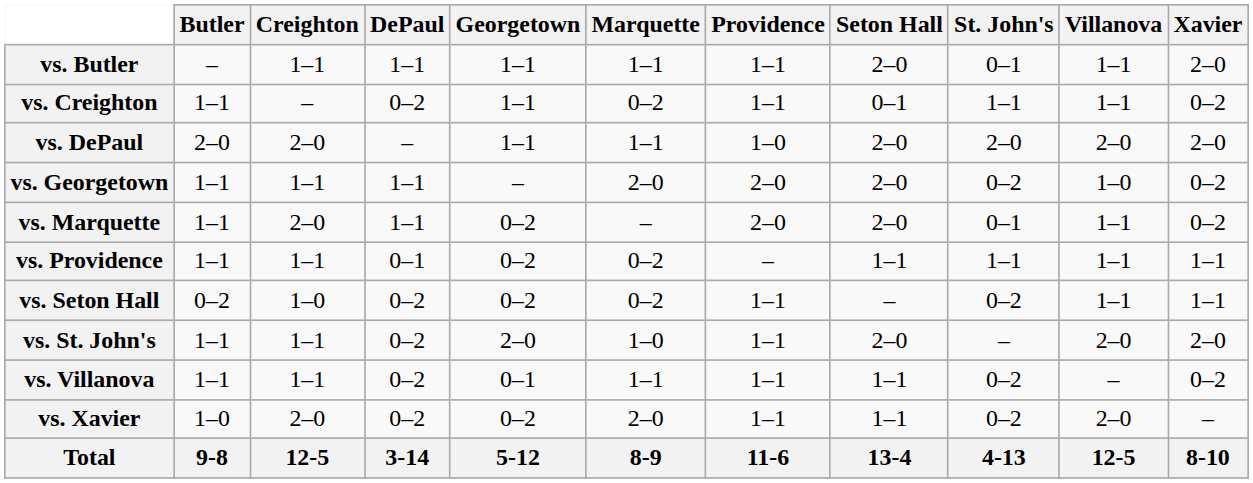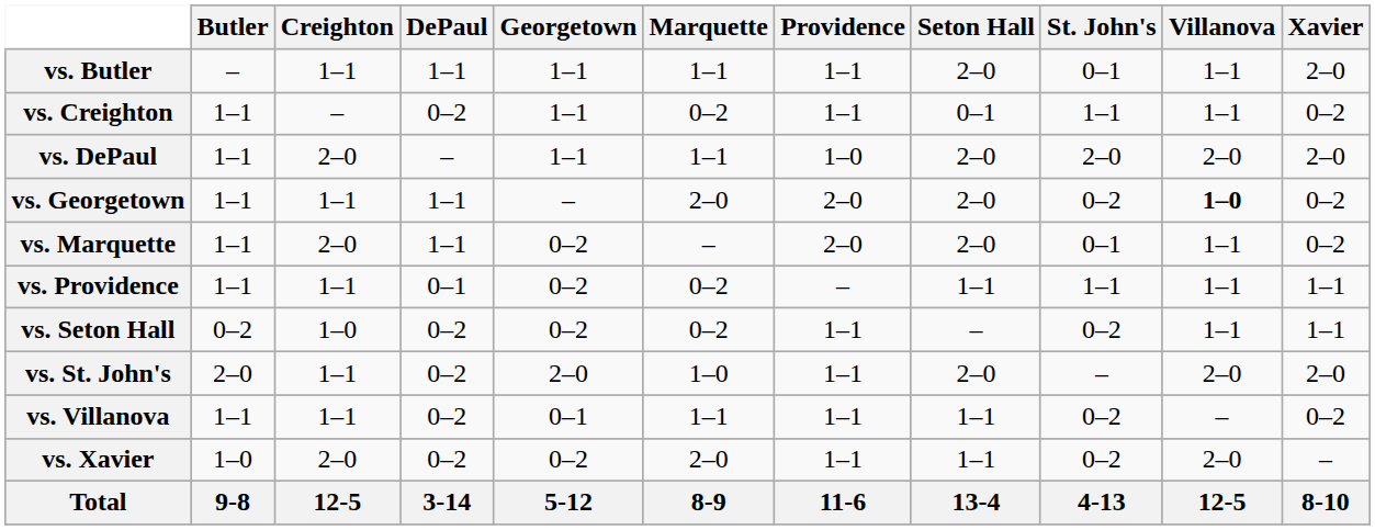 <table class="wikitable" style="white-space:nowrap;font-size:90%;">
 <tr>
 <th colspan=1 style="background:white; border-top-style:hidden; border-left-style:hidden;"   width=75> </th>
 <th style=>Butler</th>
 <th style=>Creighton</th>
 <th style=>DePaul</th>
 <th style=>Georgetown</th>
 <th style=>Marquette</th>
 <th style=>Providence</th>
 <th style=>Seton Hall</th>
 <th style=>St. John's</th>
 <th style=>Villanova</th>
 <th style=>Xavier</th>
 </tr>
 <tr style="text-align:center;">
 <th>vs. Butler</th>
 <td>–</td>
 <td>1–1</td>
 <td>1–1</td>
 <td>1–1</td>
 <td>1–1</td>
 <td>1–1</td>
 <td>2–0</td>
 <td>0–1</td>
 <td>1–1</td>
 <td>2–0</td>
 </tr>
 <tr style="text-align:center;">
 <th>vs. Creighton</th>
 <td>1–1</td>
 <td>–</td>
 <td>0–2</td>
 <td>1–1</td>
 <td>0–2</td>
 <td>1–1</td>
 <td>0–1</td>
 <td>1–1</td>
 <td>1–1</td>
 <td>0–2</td>
 </tr>
 <tr style="text-align:center;">
 <th>vs. DePaul</th>
-<td>2–0</td>
+<td>1–1</td>
 <td>2–0</td>
 <td>–</td>
 <td>1–1</td>
 <td>1–1</td>
 <td>1–0</td>
 <td>2–0</td>
 <td>2–0</td>
 <td>2–0</td>
 <td>2–0</td>
 </tr>
 <tr style="text-align:center;">
 <th>vs. Georgetown</th>
 <td>1–1</td>
 <td>1–1</td>
 <td>1–1</td>
 <td>–</td>
 <td>2–0</td>
 <td>2–0</td>
 <td>2–0</td>
 <td>0–2</td>
-<td>1–0</td>
+<td><strong>1–0</strong></td>
 <td>0–2</td>
 </tr>
 <tr style="text-align:center;">
 <th>vs. Marquette</th>
 <td>1–1</td>
 <td>2–0</td>
 <td>1–1</td>
 <td>0–2</td>
 <td>–</td>
 <td>2–0</td>
 <td>2–0</td>
 <td>0–1</td>
 <td>1–1</td>
 <td>0–2</td>
 </tr>
 <tr style="text-align:center;">
 <th>vs. Providence</th>
 <td>1–1</td>
 <td>1–1</td>
 <td>0–1</td>
 <td>0–2</td>
 <td>0–2</td>
 <td>–</td>
 <td>1–1</td>
 <td>1–1</td>
 <td>1–1</td>
 <td>1–1</td>
 </tr>
 <tr style="text-align:center;">
 <th>vs. Seton Hall</th>
 <td>0–2</td>
 <td>1–0</td>
 <td>0–2</td>
 <td>0–2</td>
 <td>0–2</td>
 <td>1–1</td>
 <td>–</td>
 <td>0–2</td>
 <td>1–1</td>
 <td>1–1</td>
 </tr>
 <tr style="text-align:center;">
 <th>vs. St. John's</th>
-<td>1–1</td>
+<td>2–0</td>
 <td>1–1</td>
 <td>0–2</td>
 <td>2–0</td>
 <td>1–0</td>
 <td>1–1</td>
 <td>2–0</td>
 <td>–</td>
 <td>2–0</td>
 <td>2–0</td>
 </tr>
 <tr style="text-align:center;">
 <th>vs. Villanova</th>
 <td>1–1</td>
 <td>1–1</td>
 <td>0–2</td>
 <td>0–1</td>
 <td>1–1</td>
 <td>1–1</td>
 <td>1–1</td>
 <td>0–2</td>
 <td>–</td>
 <td>0–2</td>
 </tr>
 <tr style="text-align:center;">
 <th>vs. Xavier</th>
 <td>1–0</td>
 <td>2–0</td>
 <td>0–2</td>
 <td>0–2</td>
 <td>2–0</td>
 <td>1–1</td>
 <td>1–1</td>
 <td>0–2</td>
 <td>2–0</td>
 <td>–<br></td>
 </tr>
 <tr style="text-align:center;">
 <th>Total</th>
 <th>9-8</th>
 <th>12-5</th>
 <th>3-14</th>
 <th>5-12</th>
 <th>8-9</th>
 <th>11-6</th>
 <th>13-4</th>
 <th>4-13</th>
 <th>12-5</th>
 <th>8-10</th>
 </tr>
 </table>
